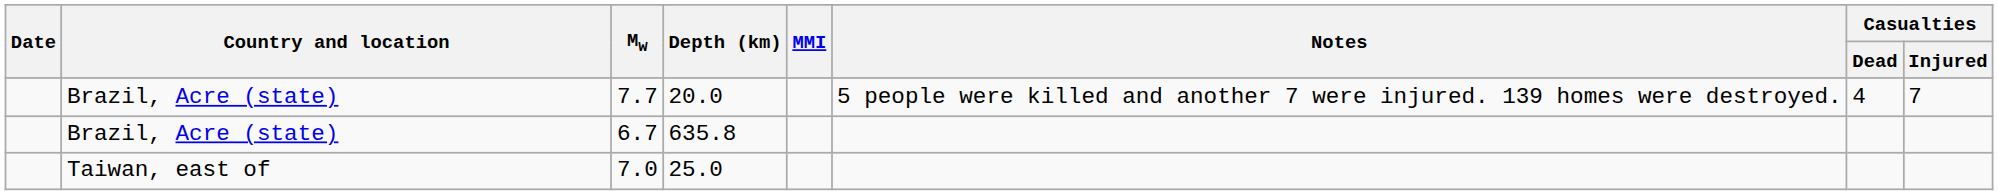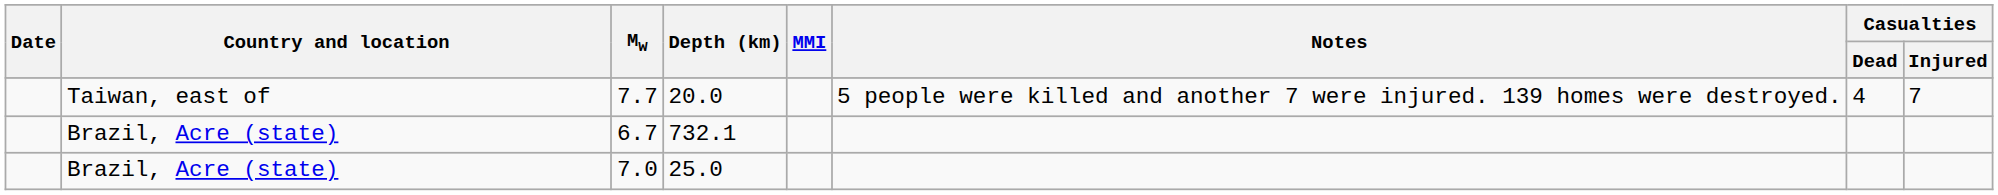 <table class="wikitable sortable sort-under" style="border:1px black; margin-left:1em;">
 <tr>
 <th rowspan="2"><small>Date</small></th>
 <th rowspan="2" style="width: 310px"><small>Country and location</small></th>
 <th rowspan="2"><small>M<sub>w</sub></small></th>
 <th rowspan="2"><small>Depth (km)</small></th>
 <th rowspan="2"><small><a href='#'>MMI</a></small></th>
 <th rowspan="2" class="unsortable"><small>Notes</small></th>
 <th colspan="2"><small>Casualties</small></th>
 </tr>
 <tr>
 <th><small>Dead</small></th>
 <th><small>Injured</small></th>
 </tr>
 <tr>
 <td></td>
-<td>Brazil, <a href='#'>Acre (state)</a></td>
+<td>Taiwan, east of</td>
 <td>7.7</td>
 <td>20.0</td>
 <td></td>
 <td>5 people were killed and another 7 were injured. 139 homes were destroyed.</td>
 <td>4</td>
 <td>7</td>
 </tr>
 <tr>
 <td></td>
 <td>Brazil, <a href='#'>Acre (state)</a></td>
 <td>6.7</td>
-<td>635.8</td>
+<td>732.1</td>
 <td></td>
 <td></td>
 <td></td>
 <td></td>
 </tr>
 <tr>
 <td></td>
-<td>Taiwan, east of</td>
+<td>Brazil, <a href='#'>Acre (state)</a></td>
 <td>7.0</td>
 <td>25.0</td>
 <td></td>
 <td></td>
 <td></td>
 <td></td>
 </tr>
 </table>
